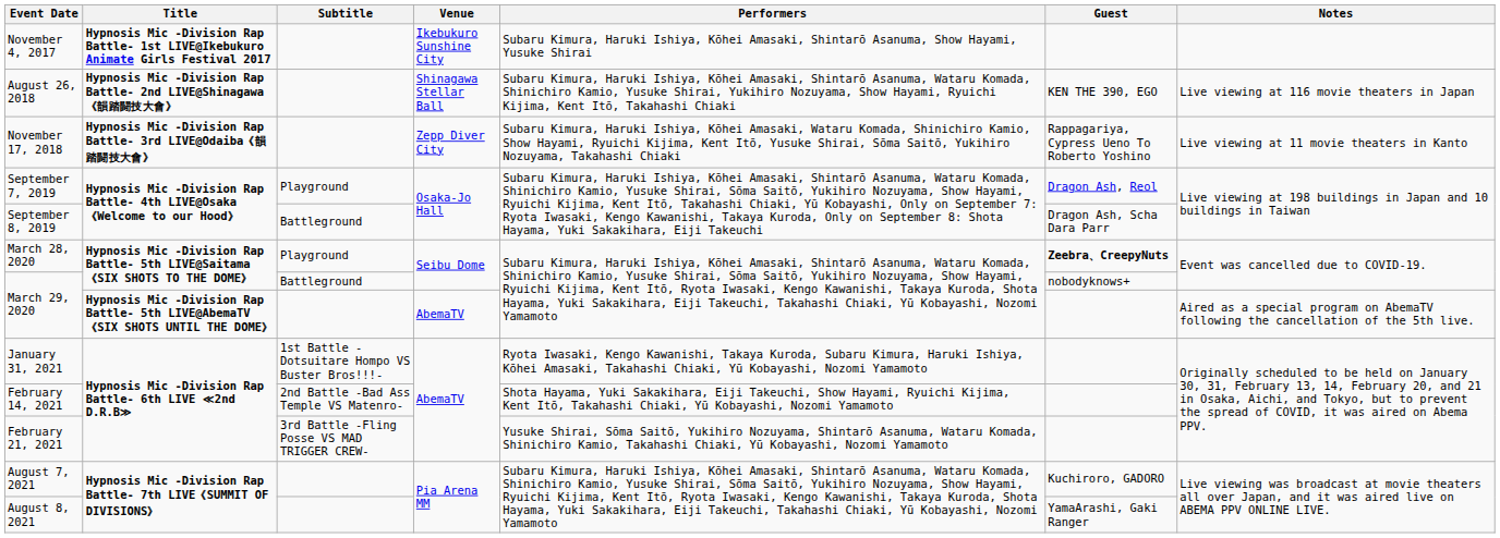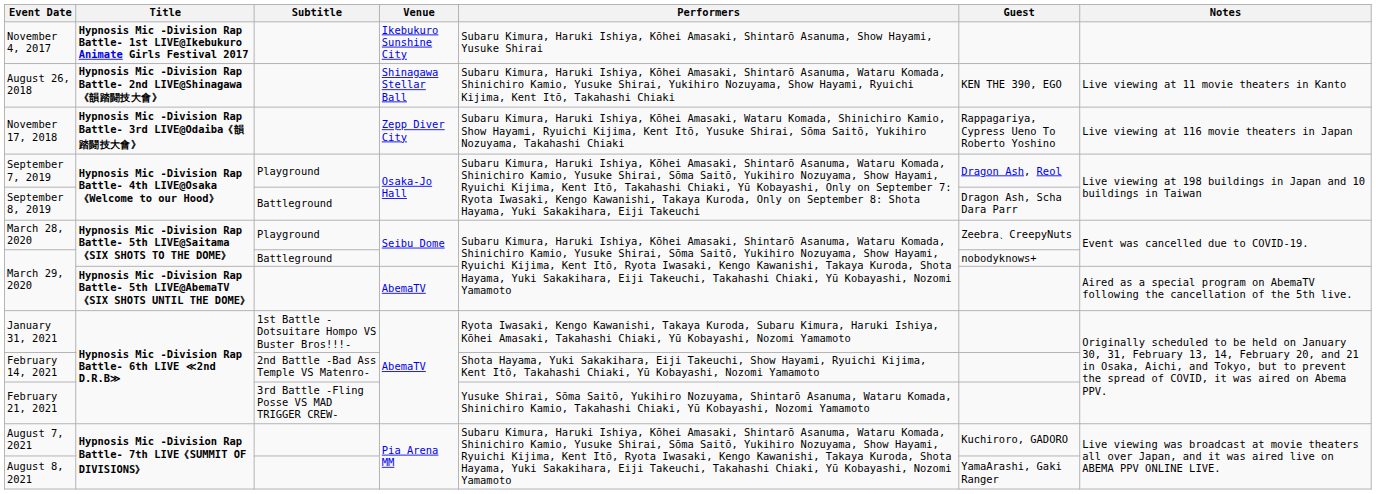 <table class="wikitable" style=font-size:small>
 <tr>
 <th>Event Date</th>
 <th>Title</th>
 <th>Subtitle</th>
 <th>Venue</th>
 <th>Performers</th>
 <th>Guest</th>
 <th>Notes</th>
 </tr>
 <tr>
 <td>November 4, 2017 </td>
 <td><strong>Hypnosis Mic -Division Rap Battle- 1st LIVE@Ikebukuro <a href='#'>Animate</a> Girls Festival 2017</strong></td>
 <td></td>
 <td><a href='#'>Ikebukuro Sunshine City</a></td>
 <td>Subaru Kimura, Haruki Ishiya, Kōhei Amasaki, Shintarō Asanuma, Show Hayami, Yusuke Shirai</td>
 <td></td>
 <td></td>
 </tr>
 <tr>
 <td>August 26, 2018 </td>
 <td><strong>Hypnosis Mic -Division Rap Battle- 2nd LIVE@Shinagawa《韻踏闘技大會》</strong></td>
 <td></td>
 <td><a href='#'>Shinagawa Stellar Ball</a></td>
 <td>Subaru Kimura, Haruki Ishiya, Kōhei Amasaki, Shintarō Asanuma, Wataru Komada, Shinichiro Kamio, Yusuke Shirai, Yukihiro Nozuyama, Show Hayami, Ryuichi Kijima, Kent Itō, Takahashi Chiaki</td>
 <td>KEN THE 390, EGO</td>
-<td>Live viewing at 116 movie theaters in Japan </td>
+<td>Live viewing at 11 movie theaters in Kanto </td>
 </tr>
 <tr>
 <td>November 17, 2018</td>
 <td><strong>Hypnosis Mic -Division Rap Battle- 3rd LIVE@Odaiba《韻踏闘技大會》</strong></td>
 <td></td>
 <td><a href='#'>Zepp Diver City</a></td>
 <td>Subaru Kimura, Haruki Ishiya, Kōhei Amasaki, Wataru Komada, Shinichiro Kamio, Show Hayami, Ryuichi Kijima, Kent Itō, Yusuke Shirai, Sōma Saitō, Yukihiro Nozuyama, Takahashi Chiaki</td>
 <td>Rappagariya, Cypress Ueno To Roberto Yoshino</td>
-<td>Live viewing at 11 movie theaters in Kanto </td>
+<td>Live viewing at 116 movie theaters in Japan </td>
 </tr>
 <tr>
 <td>September 7, 2019</td>
 <td rowspan="2"><strong>Hypnosis Mic -Division Rap Battle- 4th LIVE@Osaka《Welcome to our Hood》</strong></td>
 <td>Playground</td>
 <td rowspan="2"><a href='#'>Osaka-Jo Hall</a></td>
 <td rowspan="2">Subaru Kimura, Haruki Ishiya, Kōhei Amasaki, Shintarō Asanuma, Wataru Komada, Shinichiro Kamio, Yusuke Shirai, Sōma Saitō, Yukihiro Nozuyama, Show Hayami, Ryuichi Kijima, Kent Itō, Takahashi Chiaki, Yū Kobayashi, Only on September 7: Ryota Iwasaki, Kengo Kawanishi, Takaya Kuroda, Only on September 8: Shota Hayama, Yuki Sakakihara, Eiji Takeuchi</td>
 <td><a href='#'>Dragon Ash</a>, <a href='#'>Reol</a></td>
 <td rowspan="2">Live viewing at 198 buildings in Japan and 10 buildings in Taiwan </td>
 </tr>
 <tr>
 <td>September 8, 2019</td>
 <td>Battleground</td>
 <td>Dragon Ash, Scha Dara Parr</td>
 </tr>
 <tr>
 <td>March 28, 2020</td>
 <td rowspan="2"><strong>Hypnosis Mic -Division Rap Battle- 5th LIVE@Saitama《SIX SHOTS TO THE DOME》</strong></td>
 <td>Playground</td>
 <td rowspan="2"><a href='#'>Seibu Dome</a></td>
 <td rowspan="3">Subaru Kimura, Haruki Ishiya, Kōhei Amasaki, Shintarō Asanuma, Wataru Komada, Shinichiro Kamio, Yusuke Shirai, Sōma Saitō, Yukihiro Nozuyama, Show Hayami, Ryuichi Kijima, Kent Itō, Ryota Iwasaki, Kengo Kawanishi, Takaya Kuroda, Shota Hayama, Yuki Sakakihara, Eiji Takeuchi, Takahashi Chiaki, Yū Kobayashi, Nozomi Yamamoto</td>
-<td><strong>Zeebra、CreepyNuts</strong></td>
+<td>Zeebra、CreepyNuts</td>
 <td rowspan="2">Event was cancelled due to COVID-19.</td>
 </tr>
 <tr>
 <td rowspan="2">March 29, 2020</td>
 <td>Battleground</td>
 <td>nobodyknows+</td>
 </tr>
 <tr>
 <td><strong>Hypnosis Mic -Division Rap Battle- 5th LIVE@AbemaTV《SIX SHOTS UNTIL THE DOME》</strong></td>
 <td></td>
 <td><a href='#'>AbemaTV</a></td>
 <td></td>
 <td>Aired as a special program on AbemaTV following the cancellation of the 5th live.</td>
 </tr>
 <tr>
 <td>January 31, 2021</td>
 <td rowspan="3"><strong>Hypnosis Mic -Division Rap Battle- 6th LIVE ≪2nd D.R.B≫</strong></td>
 <td>1st Battle -Dotsuitare Hompo VS Buster Bros!!!-</td>
 <td rowspan="3"><a href='#'>AbemaTV</a></td>
 <td>Ryota Iwasaki, Kengo Kawanishi, Takaya Kuroda, Subaru Kimura, Haruki Ishiya, Kōhei Amasaki, Takahashi Chiaki, Yū Kobayashi, Nozomi Yamamoto</td>
 <td></td>
 <td rowspan="3">Originally scheduled to be held on January 30, 31, February 13, 14, February 20, and 21 in Osaka, Aichi, and Tokyo, but to prevent the spread of COVID, it was aired on Abema PPV.</td>
 </tr>
 <tr>
 <td>February 14, 2021</td>
 <td>2nd Battle -Bad Ass Temple VS Matenro-</td>
 <td>Shota Hayama, Yuki Sakakihara, Eiji Takeuchi, Show Hayami, Ryuichi Kijima, Kent Itō, Takahashi Chiaki, Yū Kobayashi, Nozomi Yamamoto</td>
 <td></td>
 </tr>
 <tr>
 <td>February 21, 2021</td>
 <td>3rd Battle -Fling Posse VS MAD TRIGGER CREW-</td>
 <td>Yusuke Shirai, Sōma Saitō, Yukihiro Nozuyama, Shintarō Asanuma, Wataru Komada, Shinichiro Kamio, Takahashi Chiaki, Yū Kobayashi, Nozomi Yamamoto</td>
 <td></td>
 </tr>
 <tr>
 <td>August 7, 2021</td>
 <td rowspan="2"><strong>Hypnosis Mic -Division Rap Battle- 7th LIVE《SUMMIT OF DIVISIONS》</strong></td>
 <td></td>
 <td rowspan="2"><a href='#'>Pia Arena MM</a></td>
 <td rowspan="2">Subaru Kimura, Haruki Ishiya, Kōhei Amasaki, Shintarō Asanuma, Wataru Komada, Shinichiro Kamio, Yusuke Shirai, Sōma Saitō, Yukihiro Nozuyama, Show Hayami, Ryuichi Kijima, Kent Itō, Ryota Iwasaki, Kengo Kawanishi, Takaya Kuroda, Shota Hayama, Yuki Sakakihara, Eiji Takeuchi, Takahashi Chiaki, Yū Kobayashi, Nozomi Yamamoto</td>
 <td>Kuchiroro, GADORO</td>
 <td rowspan="2">Live viewing was broadcast at movie theaters all over Japan, and it was aired live on ABEMA PPV ONLINE LIVE.</td>
 </tr>
 <tr>
 <td>August 8, 2021</td>
 <td></td>
 <td>YamaArashi, Gaki Ranger</td>
 </tr>
 </table>
